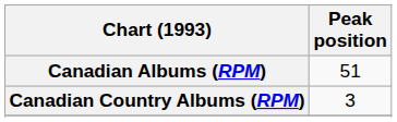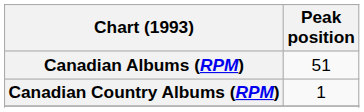 <table class="wikitable sortable plainrowheaders" style="text-align:center">
 <tr>
 <th scope="col">Chart (1993)</th>
 <th scope="col">Peak<br>position</th>
 </tr>
 <tr>
 <th scope="row">Canadian Albums (<em><a href='#'>RPM</a></em>)</th>
 <td>51</td>
 </tr>
 <tr>
 <th scope="row">Canadian Country Albums (<em><a href='#'>RPM</a></em>)</th>
-<td>3</td>
+<td>1</td>
 </tr>
 <tr>
 </tr>
 <tr>
 </tr>
 </table>
